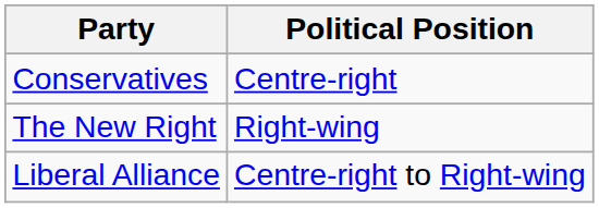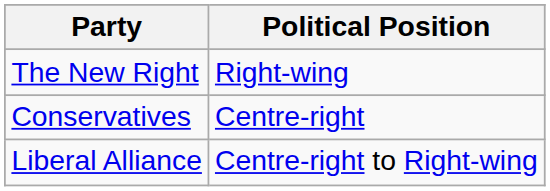 <table class="wikitable mw-collapsible mw-collapsed">
 <tr>
 <th>Party</th>
 <th>Political Position</th>
 </tr>
 <tr>
+<td><a href='#'>The New Right</a></td>
+<td><a href='#'>Right-wing</a></td>
+</tr>
+<tr>
 <td><a href='#'>Conservatives</a></td>
 <td><a href='#'>Centre-right</a></td>
-</tr>
-<tr>
-<td><a href='#'>The New Right</a></td>
-<td><a href='#'>Right-wing</a></td>
 </tr>
 <tr>
 <td><a href='#'>Liberal Alliance</a></td>
 <td><a href='#'>Centre-right</a> to <a href='#'>Right-wing</a></td>
 </tr>
 </table>
